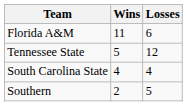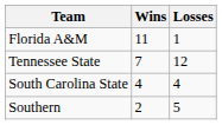 <table class="wikitable">
 <tr>
 <th>Team</th>
 <th>Wins</th>
 <th>Losses</th>
 </tr>
 <tr>
 <td>Florida A&M</td>
 <td>11</td>
-<td>6</td>
+<td>1</td>
 </tr>
 <tr>
 <td>Tennessee State</td>
-<td>5</td>
+<td>7</td>
 <td>12</td>
 </tr>
 <tr>
 <td>South Carolina State</td>
 <td>4</td>
 <td>4</td>
 </tr>
 <tr>
 <td>Southern</td>
 <td>2</td>
 <td>5</td>
 </tr>
 </table>
